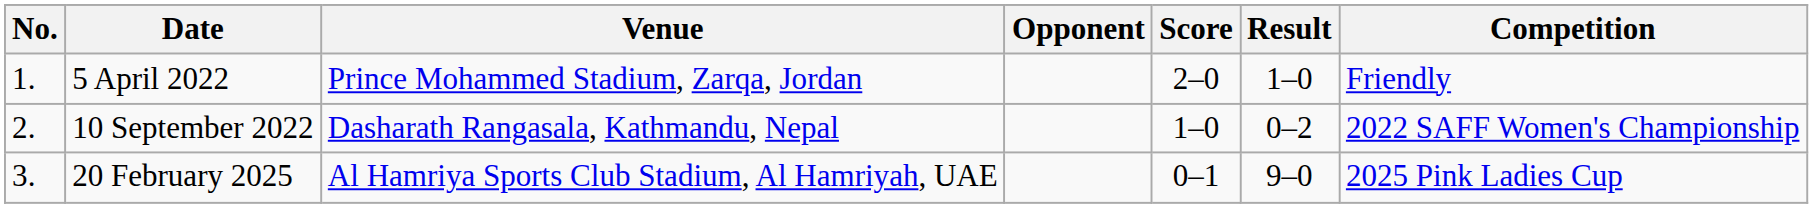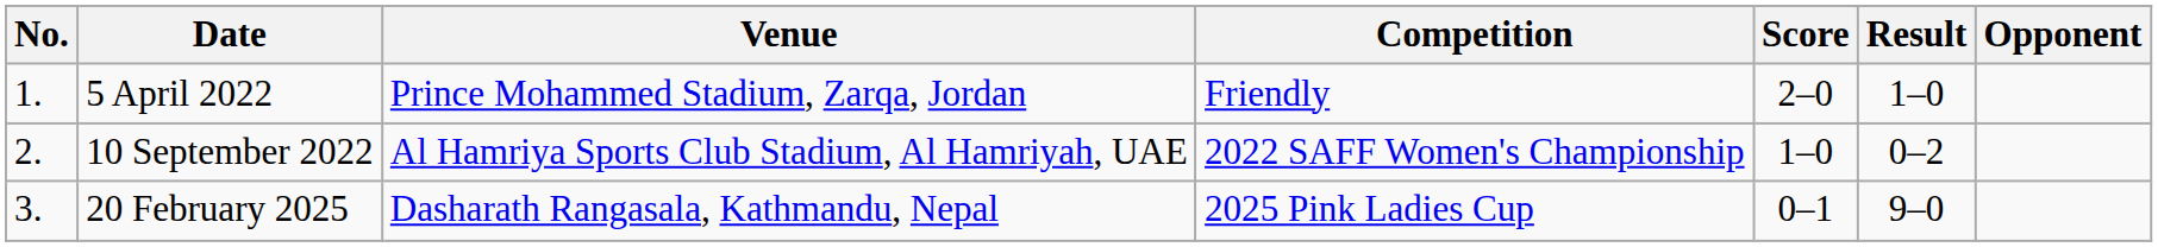 <table class="wikitable" style="font-size:100%">
 <tr>
 <th>No.</th>
 <th>Date</th>
 <th>Venue</th>
-<th>Opponent</th>
+<th>Competition</th>
 <th>Score</th>
 <th>Result</th>
-<th>Competition</th>
+<th>Opponent</th>
 </tr>
 <tr>
 <td>1.</td>
 <td>5 April 2022</td>
 <td><a href='#'>Prince Mohammed Stadium</a>, <a href='#'>Zarqa</a>, <a href='#'>Jordan</a></td>
-<td></td>
+<td><a href='#'>Friendly</a></td>
 <td align=center>2–0</td>
 <td align=center>1–0</td>
-<td><a href='#'>Friendly</a></td>
+<td></td>
 </tr>
 <tr>
 <td>2.</td>
 <td>10 September 2022</td>
-<td><a href='#'>Dasharath Rangasala</a>, <a href='#'>Kathmandu</a>, <a href='#'>Nepal</a></td>
-<td></td>
+<td><a href='#'>Al Hamriya Sports Club Stadium</a>, <a href='#'>Al Hamriyah</a>, UAE</td>
+<td><a href='#'>2022 SAFF Women's Championship</a></td>
 <td align=center>1–0</td>
 <td align="center">0–2</td>
-<td><a href='#'>2022 SAFF Women's Championship</a></td>
+<td></td>
 </tr>
 <tr>
 <td>3.</td>
 <td>20 February 2025</td>
-<td><a href='#'>Al Hamriya Sports Club Stadium</a>, <a href='#'>Al Hamriyah</a>, UAE</td>
-<td></td>
+<td><a href='#'>Dasharath Rangasala</a>, <a href='#'>Kathmandu</a>, <a href='#'>Nepal</a></td>
+<td><a href='#'>2025 Pink Ladies Cup</a></td>
 <td align="center">0–1</td>
 <td align=center>9–0</td>
-<td><a href='#'>2025 Pink Ladies Cup</a></td>
+<td></td>
 </tr>
 </table>
